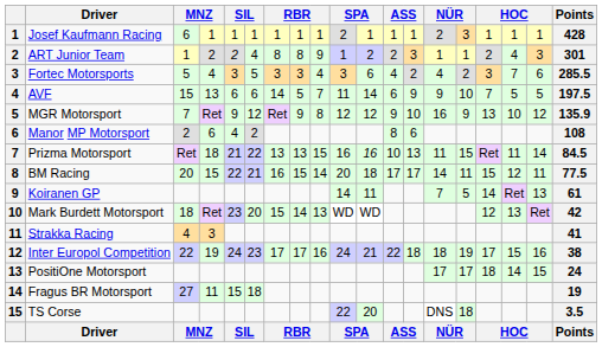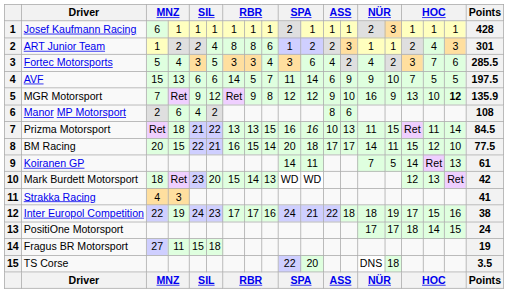 <table align=left| class="wikitable" style="font-size: 85%; text-align: center">
 <tr valign="top">
 <th valign=middle></th>
 <th valign=middle>Driver</th>
 <th colspan=2><a href='#'>MNZ</a><br></th>
 <th colspan=2><a href='#'>SIL</a><br></th>
 <th colspan=3><a href='#'>RBR</a><br></th>
 <th colspan=2><a href='#'>SPA</a><br></th>
 <th colspan=2><a href='#'>ASS</a><br></th>
 <th colspan=2><a href='#'>NÜR</a><br></th>
 <th colspan=3><a href='#'>HOC</a><br></th>
 <th valign=middle>Points</th>
 </tr>
 <tr>
 <th>1</th>
 <td align=left> <a href='#'>Josef Kaufmann Racing</a></td>
 <td style="background:#DFFFDF;">6</td>
 <td style="background:#FFFFBF;">1</td>
 <td style="background:#FFFFBF;">1</td>
 <td style="background:#FFFFBF;">1</td>
 <td style="background:#FFFFBF;">1</td>
 <td style="background:#FFFFBF;">1</td>
 <td style="background:#FFFFBF;">1</td>
 <td style="background:#DFDFDF;">2</td>
 <td style="background:#FFFFBF;">1</td>
 <td style="background:#FFFFBF;">1</td>
 <td style="background:#FFFFBF;">1</td>
 <td style="background:#DFDFDF;">2</td>
 <td style="background:#FFDF9F;">3</td>
 <td style="background:#FFFFBF;">1</td>
 <td style="background:#FFFFBF;">1</td>
 <td style="background:#FFFFBF;">1</td>
 <th>428</th>
 </tr>
 <tr>
 <th>2</th>
 <td align=left> <a href='#'>ART Junior Team</a></td>
 <td style="background:#FFFFBF;">1</td>
 <td style="background:#DFDFDF;">2</td>
 <td style="background:#DFDFDF;"><em>2</em></td>
 <td style="background:#DFFFDF;">4</td>
 <td style="background:#DFFFDF;">8</td>
 <td style="background:#DFFFDF;">8</td>
-<td style="background:#DFFFDF;">9</td>
+<td style="background:#DFFFDF;">6</td>
 <td style="background:#CFCFFF;">1</td>
 <td style="background:#CFCFFF;">2</td>
 <td style="background:#DFDFDF;">2</td>
 <td style="background:#FFDF9F;">3</td>
 <td style="background:#FFFFBF;">1</td>
 <td style="background:#FFFFBF;">1</td>
 <td style="background:#DFDFDF;">2</td>
 <td style="background:#DFFFDF;">4</td>
 <td style="background:#FFDF9F;">3</td>
 <th>301</th>
 </tr>
 <tr>
 <th>3</th>
 <td align=left> <a href='#'>Fortec Motorsports</a></td>
 <td style="background:#DFFFDF;">5</td>
 <td style="background:#DFFFDF;">4</td>
 <td style="background:#FFDF9F;">3</td>
 <td style="background:#DFFFDF;">5</td>
 <td style="background:#FFDF9F;">3</td>
 <td style="background:#FFDF9F;">3</td>
 <td style="background:#DFFFDF;">4</td>
 <td style="background:#FFDF9F;">3</td>
 <td style="background:#DFFFDF;">6</td>
 <td style="background:#DFFFDF;">4</td>
 <td style="background:#DFDFDF;">2</td>
 <td style="background:#DFFFDF;">4</td>
 <td style="background:#DFDFDF;">2</td>
 <td style="background:#FFDF9F;">3</td>
 <td style="background:#DFFFDF;">7</td>
 <td style="background:#DFFFDF;">6</td>
 <th>285.5</th>
 </tr>
 <tr>
 <th>4</th>
 <td align=left> <a href='#'>AVF</a></td>
 <td style="background:#DFFFDF;">15</td>
 <td style="background:#DFFFDF;">13</td>
 <td style="background:#DFFFDF;">6</td>
 <td style="background:#DFFFDF;">6</td>
 <td style="background:#DFFFDF;">14</td>
 <td style="background:#DFFFDF;">5</td>
 <td style="background:#DFFFDF;">7</td>
 <td style="background:#DFFFDF;">11</td>
 <td style="background:#DFFFDF;">14</td>
 <td style="background:#DFFFDF;">6</td>
 <td style="background:#DFFFDF;">9</td>
 <td style="background:#DFFFDF;">9</td>
 <td style="background:#DFFFDF;">10</td>
 <td style="background:#DFFFDF;">7</td>
 <td style="background:#DFFFDF;">5</td>
 <td style="background:#DFFFDF;">5</td>
 <th>197.5</th>
 </tr>
 <tr>
 <th>5</th>
 <td align=left> MGR Motorsport</td>
 <td style="background:#DFFFDF;">7</td>
 <td style="background:#EFCFFF;">Ret</td>
 <td style="background:#DFFFDF;">9</td>
 <td style="background:#DFFFDF;">12</td>
 <td style="background:#EFCFFF;">Ret</td>
 <td style="background:#DFFFDF;">9</td>
 <td style="background:#DFFFDF;">8</td>
 <td style="background:#DFFFDF;">12</td>
 <td style="background:#DFFFDF;">12</td>
 <td style="background:#DFFFDF;">9</td>
 <td style="background:#DFFFDF;">10</td>
 <td style="background:#DFFFDF;">16</td>
 <td style="background:#DFFFDF;">9</td>
 <td style="background:#DFFFDF;">13</td>
 <td style="background:#DFFFDF;">10</td>
-<td style="background:#DFFFDF;">12</td>
+<td style="background:#DFFFDF;"><strong>12</strong></td>
 <th>135.9</th>
 </tr>
 <tr>
 <th>6</th>
 <td align=left> <a href='#'>Manor</a> <a href='#'>MP Motorsport</a></td>
 <td style="background:#DFDFDF;">2</td>
 <td style="background:#DFFFDF;">6</td>
 <td style="background:#DFFFDF;">4</td>
 <td style="background:#DFDFDF;">2</td>
 <td></td>
 <td></td>
 <td></td>
 <td></td>
 <td></td>
 <td style="background:#DFFFDF;">8</td>
 <td style="background:#DFFFDF;">6</td>
 <td></td>
 <td></td>
 <td></td>
 <td></td>
 <td></td>
 <th>108</th>
 </tr>
 <tr>
 <th>7</th>
 <td align=left> Prizma Motorsport</td>
 <td style="background:#EFCFFF;">Ret</td>
 <td style="background:#DFFFDF;">18</td>
 <td style="background:#CFCFFF;">21</td>
 <td style="background:#CFCFFF;">22</td>
 <td style="background:#DFFFDF;">13</td>
 <td style="background:#DFFFDF;">13</td>
 <td style="background:#DFFFDF;">15</td>
 <td style="background:#DFFFDF;">16</td>
 <td style="background:#DFFFDF;"><em>16</em></td>
 <td style="background:#DFFFDF;">10</td>
 <td style="background:#DFFFDF;">13</td>
 <td style="background:#DFFFDF;">11</td>
 <td style="background:#DFFFDF;">15</td>
 <td style="background:#EFCFFF;">Ret</td>
 <td style="background:#DFFFDF;">11</td>
 <td style="background:#DFFFDF;">14</td>
 <th>84.5</th>
 </tr>
 <tr>
 <th>8</th>
 <td align=left> BM Racing</td>
 <td style="background:#DFFFDF;">20</td>
 <td style="background:#DFFFDF;">15</td>
 <td style="background:#CFCFFF;">22</td>
 <td style="background:#CFCFFF;">21</td>
 <td style="background:#DFFFDF;">16</td>
 <td style="background:#DFFFDF;">15</td>
 <td style="background:#DFFFDF;">14</td>
 <td style="background:#DFFFDF;">20</td>
 <td style="background:#DFFFDF;">18</td>
 <td style="background:#DFFFDF;">17</td>
 <td style="background:#DFFFDF;">17</td>
 <td style="background:#DFFFDF;">14</td>
 <td style="background:#DFFFDF;">11</td>
 <td style="background:#DFFFDF;">15</td>
 <td style="background:#DFFFDF;">12</td>
-<td style="background:#DFFFDF;">11</td>
+<td style="background:#DFFFDF;">10</td>
 <th>77.5</th>
 </tr>
 <tr>
 <th>9</th>
 <td align=left> <a href='#'>Koiranen GP</a></td>
 <td></td>
 <td></td>
 <td></td>
 <td></td>
 <td></td>
 <td></td>
 <td></td>
 <td style="background:#DFFFDF;">14</td>
 <td style="background:#DFFFDF;">11</td>
 <td></td>
 <td></td>
 <td style="background:#DFFFDF;">7</td>
 <td style="background:#DFFFDF;">5</td>
 <td style="background:#DFFFDF;">14</td>
 <td style="background:#EFCFFF;">Ret</td>
 <td style="background:#DFFFDF;">13</td>
 <th>61</th>
 </tr>
 <tr>
 <th>10</th>
 <td align=left> Mark Burdett Motorsport</td>
 <td style="background:#DFFFDF;">18</td>
 <td style="background:#EFCFFF;">Ret</td>
 <td style="background:#CFCFFF;">23</td>
 <td style="background:#DFFFDF;">20</td>
 <td style="background:#DFFFDF;">15</td>
 <td style="background:#DFFFDF;">14</td>
 <td style="background:#DFFFDF;">13</td>
 <td style="background:#FFFFFF;">WD</td>
 <td style="background:#FFFFFF;">WD</td>
 <td></td>
 <td></td>
 <td></td>
 <td></td>
 <td style="background:#DFFFDF;">12</td>
 <td style="background:#DFFFDF;">13</td>
 <td style="background:#EFCFFF;">Ret</td>
 <th>42</th>
 </tr>
 <tr>
 <th>11</th>
 <td align=left> <a href='#'>Strakka Racing</a></td>
 <td style="background:#FFDF9F;">4</td>
 <td style="background:#FFDF9F;">3</td>
 <td></td>
 <td></td>
 <td></td>
 <td></td>
 <td></td>
 <td></td>
 <td></td>
 <td></td>
 <td></td>
 <td></td>
 <td></td>
 <td></td>
 <td></td>
 <td></td>
 <th>41</th>
 </tr>
 <tr>
 <th>12</th>
 <td align=left> <a href='#'>Inter Europol Competition</a></td>
 <td style="background:#CFCFFF;">22</td>
 <td style="background:#DFFFDF;">19</td>
 <td style="background:#CFCFFF;">24</td>
 <td style="background:#CFCFFF;">23</td>
 <td style="background:#DFFFDF;">17</td>
 <td style="background:#DFFFDF;">17</td>
 <td style="background:#DFFFDF;">16</td>
 <td style="background:#CFCFFF;">24</td>
 <td style="background:#CFCFFF;">21</td>
 <td style="background:#CFCFFF;">22</td>
 <td style="background:#DFFFDF;">18</td>
 <td style="background:#DFFFDF;">18</td>
 <td style="background:#DFFFDF;">19</td>
 <td style="background:#DFFFDF;">17</td>
 <td style="background:#DFFFDF;">15</td>
 <td style="background:#DFFFDF;">16</td>
 <th>38</th>
 </tr>
 <tr>
 <th>13</th>
 <td align=left> PositiOne Motorsport</td>
 <td></td>
 <td></td>
 <td></td>
 <td></td>
 <td></td>
 <td></td>
 <td></td>
 <td></td>
 <td></td>
 <td></td>
 <td></td>
 <td style="background:#DFFFDF;">17</td>
 <td style="background:#DFFFDF;">17</td>
 <td style="background:#DFFFDF;">18</td>
 <td style="background:#DFFFDF;">14</td>
 <td style="background:#DFFFDF;">15</td>
 <th>24</th>
 </tr>
 <tr>
 <th>14</th>
 <td align=left> Fragus BR Motorsport</td>
 <td style="background:#CFCFFF;">27</td>
 <td style="background:#DFFFDF;">11</td>
 <td style="background:#DFFFDF;">15</td>
 <td style="background:#DFFFDF;">18</td>
 <td></td>
 <td></td>
 <td></td>
 <td></td>
 <td></td>
 <td></td>
 <td></td>
 <td></td>
 <td></td>
 <td></td>
 <td></td>
 <td></td>
 <th>19</th>
 </tr>
 <tr>
 <th>15</th>
 <td align=left> TS Corse</td>
 <td></td>
 <td></td>
 <td></td>
 <td></td>
 <td></td>
 <td></td>
 <td></td>
 <td style="background:#CFCFFF;">22</td>
 <td style="background:#DFFFDF;">20</td>
 <td></td>
 <td></td>
 <td style="background:#FFFFFF;">DNS</td>
 <td style="background:#DFFFDF;">18</td>
 <td></td>
 <td></td>
 <td></td>
 <th>3.5</th>
 </tr>
 <tr>
 <th valign=middle></th>
 <th valign=middle>Driver</th>
 <th colspan=2><a href='#'>MNZ</a><br></th>
 <th colspan=2><a href='#'>SIL</a><br></th>
 <th colspan=3><a href='#'>RBR</a><br></th>
 <th colspan=2><a href='#'>SPA</a><br></th>
 <th colspan=2><a href='#'>ASS</a><br></th>
 <th colspan=2><a href='#'>NÜR</a><br></th>
 <th colspan=3><a href='#'>HOC</a><br></th>
 <th valign=middle>Points</th>
 </tr>
 </table>
